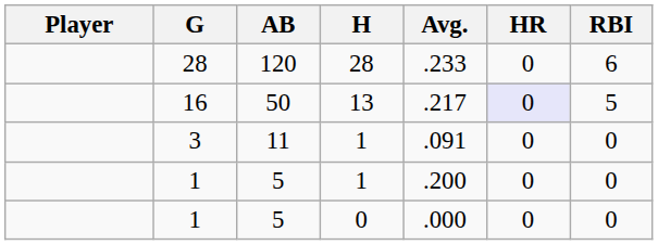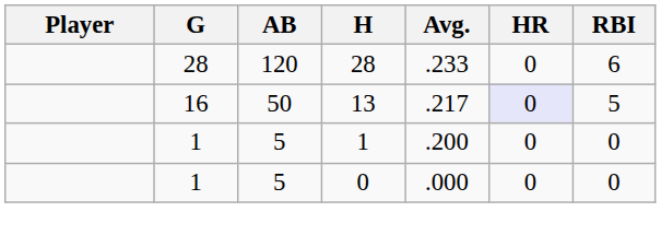 <table class="wikitable sortable">
 <tr>
 <th bgcolor="#DDDDFF" width="16%">Player</th>
 <th bgcolor="#DDDDFF" width="9%">G</th>
 <th bgcolor="#DDDDFF" width="9%">AB</th>
 <th bgcolor="#DDDDFF" width="9%">H</th>
 <th bgcolor="#DDDDFF" width="9%">Avg.</th>
 <th bgcolor="#DDDDFF" width="9%">HR</th>
 <th bgcolor="#DDDDFF" width="9%">RBI</th>
 </tr>
 <tr align="center">
 <td></td>
 <td>28</td>
 <td>120</td>
 <td>28</td>
 <td>.233</td>
 <td>0</td>
 <td>6</td>
 </tr>
 <tr align="center">
 <td></td>
 <td>16</td>
 <td>50</td>
 <td>13</td>
 <td>.217</td>
 <td style="background: lavender;">0</td>
 <td>5</td>
 </tr>
 <tr align="center">
 <td></td>
-<td>3</td>
-<td>11</td>
-<td>1</td>
-<td>.091</td>
-<td>0</td>
-<td>0</td>
-</tr>
-<tr align="center">
-<td></td>
 <td>1</td>
 <td>5</td>
 <td>1</td>
 <td>.200</td>
 <td>0</td>
 <td>0</td>
 </tr>
 <tr align="center">
 <td></td>
 <td>1</td>
 <td>5</td>
 <td>0</td>
 <td>.000</td>
 <td>0</td>
 <td>0</td>
 </tr>
 </table>
